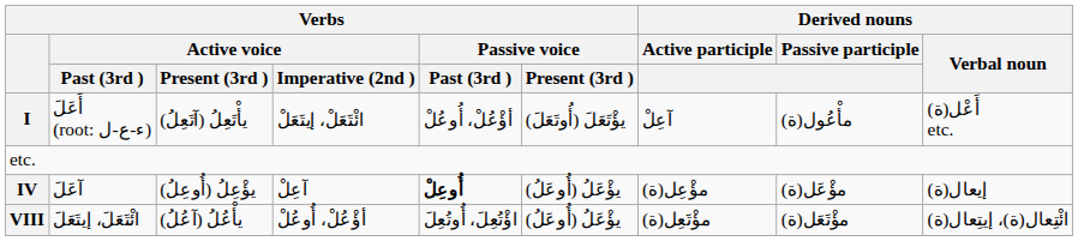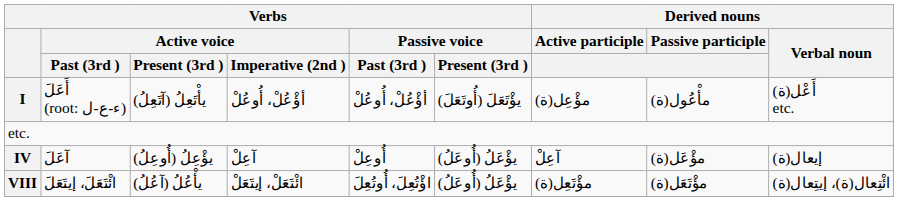 <table class="wikitable">
 <tr>
 <th colspan="6">Verbs</th>
 <th colspan="3">Derived nouns</th>
 </tr>
 <tr>
 <th rowspan="2"></th>
 <th colspan="3">Active voice</th>
 <th colspan="2">Passive voice</th>
 <th colspan="1">Active participle</th>
 <th colspan="1">Passive participle</th>
 <th colspan="1" rowspan="2">Verbal noun</th>
 </tr>
 <tr>
 <th>Past (3rd  )</th>
 <th>Present (3rd  )</th>
 <th>Imperative (2nd  )</th>
 <th>Past (3rd  )</th>
 <th>Present (3rd  )</th>
 <th colspan="2">  </th>
 </tr>
 <tr>
 <th>I</th>
 <td>أَعَلَ<br><em></em> (root: ء-ع-ل)</td>
 <td>يأْتَعِلُ (آتَعِلُ)<br><em></em></td>
-<td>ائْتَعَلْ، إيتَعَلْ<br><em></em></td>
+<td>أؤْعُلْ، أُوعُلْ<br><em></em></td>
 <td>أؤْعُلْ، أُوعُلْ<br><em></em></td>
 <td>يؤْتَعَلَ (أُوتَعَلَ)<br><em></em></td>
-<td>آعِلْ<br><em></em></td>
+<td>مؤْعِل(ة)<br><em></em></td>
 <td>مأْعُول(ة)<br><em></em></td>
 <td>أَعْل(ة)<br><em></em> etc.</td>
 </tr>
 <tr>
 <td colspan=9>etc.</td>
 </tr>
 <tr>
 <th>IV</th>
 <td>آعَلَ<br><em></em></td>
 <td>يؤْعِلُ (أُوعِلُ)<br><em></em></td>
 <td>آعِلْ<br><em></em></td>
-<td><strong>أُوعِلْ<br><em></em></strong></td>
+<td>أُوعِلْ<br><em></em></td>
 <td>يؤْعَلُ (أُوعَلُ)<br><em></em></td>
-<td>مؤْعِل(ة)<br><em></em></td>
+<td>آعِلْ<br><em></em></td>
 <td>مؤْعَل(ة)<br><em></em></td>
 <td>إيعال(ة)<br><em></em></td>
 </tr>
 <tr>
 <th>VIII</th>
 <td>ائْتَعَلَ، إيتَعَلَ<br><em></em></td>
 <td>يأْعُلُ (آعُلُ)<br><em></em></td>
-<td>أؤْعُلْ، أُوعُلْ<br><em></em></td>
+<td>ائْتَعَلْ، إيتَعَلْ<br><em></em></td>
 <td>اؤْتُعِلَ، أُوتُعِلَ<br><em></em></td>
 <td>يؤْعَلُ (أُوعَلُ)<br><em></em></td>
 <td>مؤْتَعِل(ة)<br><em></em></td>
 <td>مؤْتَعَل(ة)<br><em></em></td>
 <td>ائْتِعال(ة)، إيتِعال(ة)<br><em></em></td>
 </tr>
 <tr>
 </tr>
 </table>
